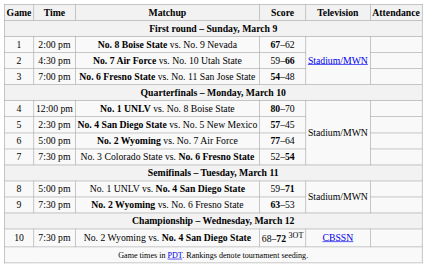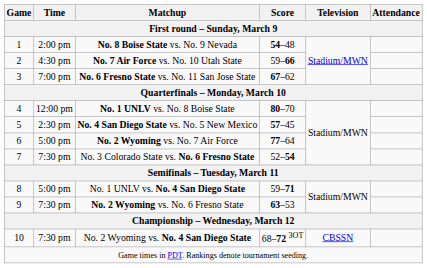 <table class="wikitable" style="font-size: 95%; text-align:center">
 <tr>
 <th>Game</th>
 <th>Time</th>
 <th>Matchup</th>
 <th>Score</th>
 <th>Television</th>
 <th>Attendance</th>
 </tr>
 <tr>
 <th colspan="7">First round – Sunday, March 9</th>
 </tr>
 <tr>
 <td>1</td>
 <td>2:00 pm</td>
 <td><strong>No. 8 Boise State</strong> vs. No. 9 Nevada</td>
-<td><strong>67</strong>–62</td>
+<td><strong>54</strong>–48</td>
 <td rowspan="3"><a href='#'>Stadium/MWN</a></td>
 <td></td>
 </tr>
 <tr>
 <td>2</td>
 <td>4:30 pm</td>
 <td><strong>No. 7 Air Force</strong> vs. No. 10 Utah State</td>
 <td>59–<strong>66</strong></td>
 <td></td>
 </tr>
 <tr>
 <td>3</td>
 <td>7:00 pm</td>
 <td><strong>No. 6 Fresno State</strong> vs. No. 11 San Jose State</td>
-<td><strong>54</strong>–48</td>
+<td><strong>67</strong>–62</td>
 <td></td>
 </tr>
 <tr>
 <th colspan="7">Quarterfinals – Monday, March 10</th>
 </tr>
 <tr>
 <td>4</td>
 <td>12:00 pm</td>
 <td><strong>No. 1 UNLV</strong> vs. No. 8 Boise State</td>
 <td><strong>80</strong>–70</td>
 <td rowspan="4">Stadium/MWN</td>
 <td></td>
 </tr>
 <tr>
 <td>5</td>
 <td>2:30 pm</td>
 <td><strong>No. 4 San Diego State</strong> vs. No. 5 New Mexico</td>
 <td><strong>57</strong>–45</td>
 <td></td>
 </tr>
 <tr>
 <td>6</td>
 <td>5:00 pm</td>
 <td><strong>No. 2 Wyoming</strong> vs. No. 7 Air Force</td>
 <td><strong>77</strong>–64</td>
 <td></td>
 </tr>
 <tr>
 <td>7</td>
 <td>7:30 pm</td>
 <td>No. 3 Colorado State vs. <strong>No. 6 Fresno State</strong></td>
 <td>52–<strong>54</strong></td>
 <td></td>
 </tr>
 <tr>
 <th colspan="7">Semifinals – Tuesday, March 11</th>
 </tr>
 <tr>
 <td>8</td>
 <td>5:00 pm</td>
 <td>No. 1 UNLV vs. <strong>No. 4 San Diego State</strong></td>
 <td>59–<strong>71</strong></td>
 <td rowspan="2">Stadium/MWN</td>
 <td></td>
 </tr>
 <tr>
 <td>9</td>
 <td>7:30 pm</td>
 <td><strong>No. 2 Wyoming</strong> vs. No. 6 Fresno State</td>
 <td><strong>63</strong>–53</td>
 <td></td>
 </tr>
 <tr>
 <th colspan="7">Championship – Wednesday, March 12</th>
 </tr>
 <tr>
 <td>10</td>
 <td>7:30 pm</td>
 <td>No. 2 Wyoming vs. <strong>No. 4 San Diego State</strong></td>
 <td>68–<strong>72</strong> <sup>3OT</sup></td>
 <td><a href='#'>CBSSN</a></td>
 <td></td>
 </tr>
 <tr>
 <td colspan="6"><small>Game times in <a href='#'>PDT</a>. Rankings denote tournament seeding.</small></td>
 </tr>
 </table>
